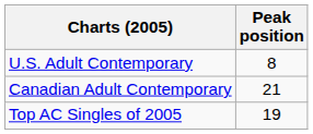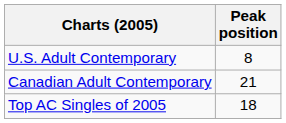 <table class="wikitable">
 <tr>
 <th>Charts (2005)</th>
 <th>Peak<br>position</th>
 </tr>
 <tr>
 <td><a href='#'>U.S. Adult Contemporary</a></td>
 <td align="center">8</td>
 </tr>
 <tr>
 <td><a href='#'>Canadian Adult Contemporary</a></td>
 <td align="center">21</td>
 </tr>
 <tr>
 <td><a href='#'>Top AC Singles of 2005</a></td>
-<td align="center">19</td>
+<td align="center">18</td>
 </tr>
 </table>
